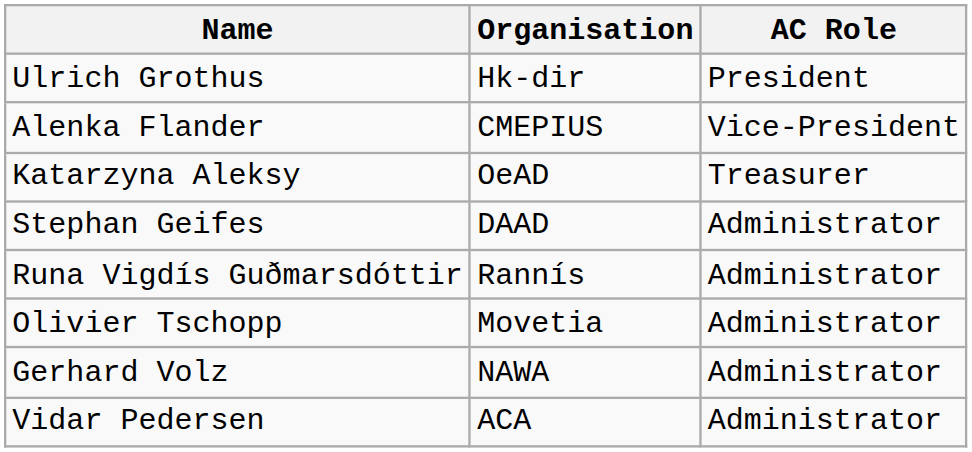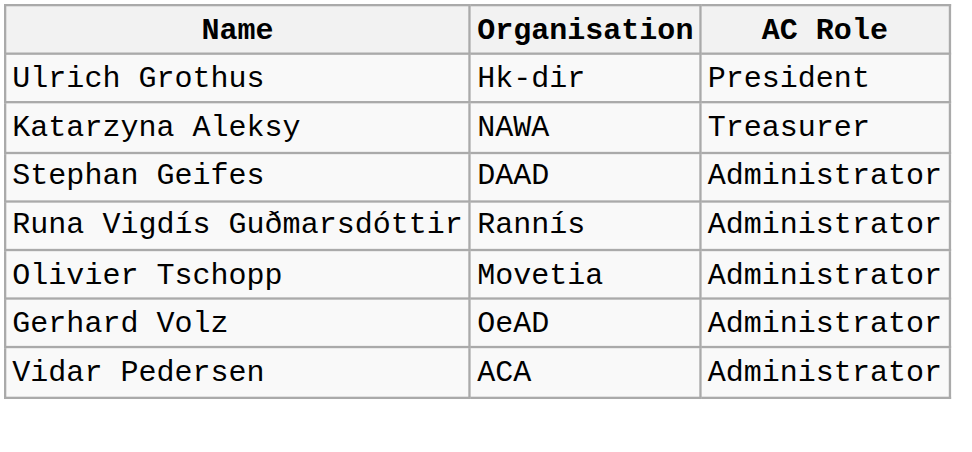 <table class="wikitable">
 <tr>
 <th>Name</th>
 <th>Organisation</th>
 <th>AC Role</th>
 </tr>
 <tr>
 <td>Ulrich Grothus</td>
 <td>Hk-dir</td>
 <td>President</td>
 </tr>
 <tr>
-<td>Alenka Flander</td>
-<td>CMEPIUS</td>
-<td>Vice-President</td>
-</tr>
-<tr>
 <td>Katarzyna Aleksy</td>
-<td>OeAD</td>
+<td>NAWA</td>
 <td>Treasurer</td>
 </tr>
 <tr>
 <td>Stephan Geifes</td>
 <td>DAAD</td>
 <td>Administrator</td>
 </tr>
 <tr>
 <td>Runa Vigdís Guðmarsdóttir</td>
 <td>Rannís</td>
 <td>Administrator</td>
 </tr>
 <tr>
 <td>Olivier Tschopp</td>
 <td>Movetia</td>
 <td>Administrator</td>
 </tr>
 <tr>
 <td>Gerhard Volz</td>
-<td>NAWA</td>
+<td>OeAD</td>
 <td>Administrator</td>
 </tr>
 <tr>
 <td>Vidar Pedersen</td>
 <td>ACA</td>
 <td>Administrator</td>
 </tr>
 </table>
